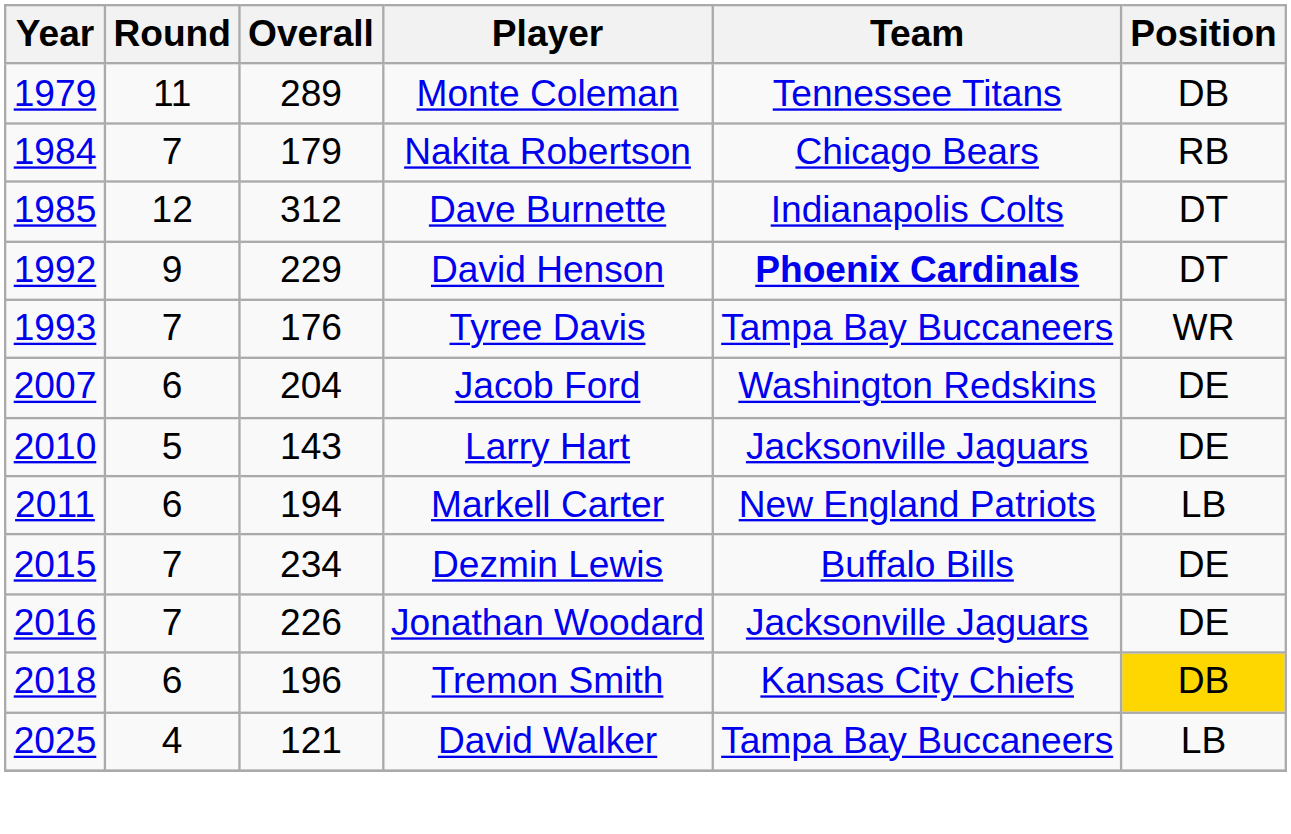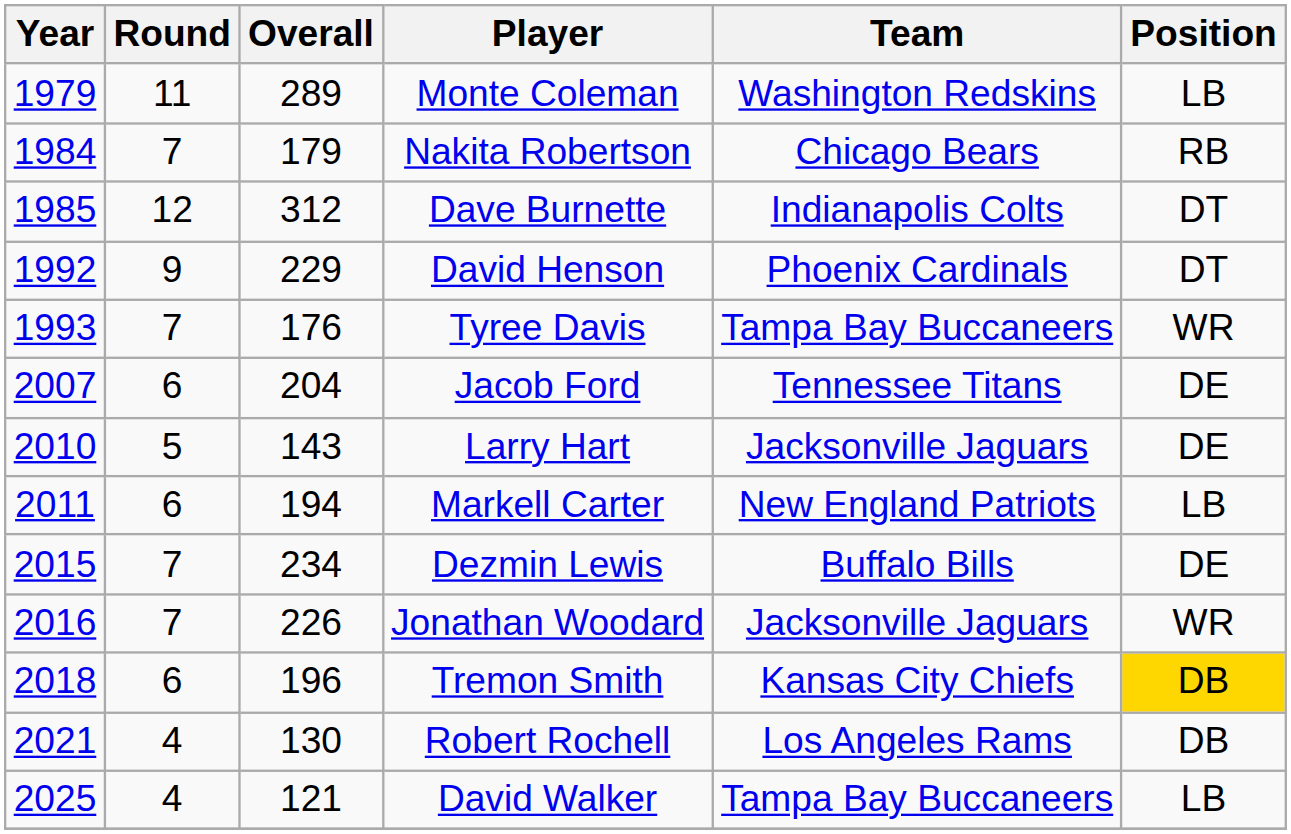 <table class="wikitable sortable" style="text-align: center;">
 <tr>
 <th>Year</th>
 <th>Round</th>
 <th>Overall</th>
 <th>Player</th>
 <th>Team</th>
 <th>Position</th>
 </tr>
 <tr>
 <td><a href='#'>1979</a></td>
 <td>11</td>
 <td>289</td>
 <td><a href='#'>Monte Coleman</a></td>
-<td><a href='#'>Tennessee Titans</a></td>
-<td>DB</td>
+<td><a href='#'>Washington Redskins</a></td>
+<td>LB</td>
 </tr>
 <tr>
 <td><a href='#'>1984</a></td>
 <td>7</td>
 <td>179</td>
 <td><a href='#'>Nakita Robertson</a></td>
 <td><a href='#'>Chicago Bears</a></td>
 <td>RB</td>
 </tr>
 <tr>
 <td><a href='#'>1985</a></td>
 <td>12</td>
 <td>312</td>
 <td><a href='#'>Dave Burnette</a></td>
 <td><a href='#'>Indianapolis Colts</a></td>
 <td>DT</td>
 </tr>
 <tr>
 <td><a href='#'>1992</a></td>
 <td>9</td>
 <td>229</td>
 <td><a href='#'>David Henson</a></td>
-<td><strong><a href='#'>Phoenix Cardinals</a></strong></td>
+<td><a href='#'>Phoenix Cardinals</a></td>
 <td>DT</td>
 </tr>
 <tr>
 <td><a href='#'>1993</a></td>
 <td>7</td>
 <td>176</td>
 <td><a href='#'>Tyree Davis</a></td>
 <td><a href='#'>Tampa Bay Buccaneers</a></td>
 <td>WR</td>
 </tr>
 <tr>
 <td><a href='#'>2007</a></td>
 <td>6</td>
 <td>204</td>
 <td><a href='#'>Jacob Ford</a></td>
-<td><a href='#'>Washington Redskins</a></td>
+<td><a href='#'>Tennessee Titans</a></td>
 <td>DE</td>
 </tr>
 <tr>
 <td><a href='#'>2010</a></td>
 <td>5</td>
 <td>143</td>
 <td><a href='#'>Larry Hart</a></td>
 <td><a href='#'>Jacksonville Jaguars</a></td>
 <td>DE</td>
 </tr>
 <tr>
 <td><a href='#'>2011</a></td>
 <td>6</td>
 <td>194</td>
 <td><a href='#'>Markell Carter</a></td>
 <td><a href='#'>New England Patriots</a></td>
 <td>LB</td>
 </tr>
 <tr>
 <td><a href='#'>2015</a></td>
 <td>7</td>
 <td>234</td>
 <td><a href='#'>Dezmin Lewis</a></td>
 <td><a href='#'>Buffalo Bills</a></td>
 <td>DE</td>
 </tr>
 <tr>
 <td><a href='#'>2016</a></td>
 <td>7</td>
 <td>226</td>
 <td><a href='#'>Jonathan Woodard</a></td>
 <td><a href='#'>Jacksonville Jaguars</a></td>
-<td>DE</td>
+<td>WR</td>
 </tr>
 <tr>
 <td><a href='#'>2018</a></td>
 <td>6</td>
 <td>196</td>
 <td><a href='#'>Tremon Smith</a></td>
 <td><a href='#'>Kansas City Chiefs</a></td>
 <td style="background: gold;">DB</td>
+</tr>
+<tr>
+<td><a href='#'>2021</a></td>
+<td>4</td>
+<td>130</td>
+<td><a href='#'>Robert Rochell</a></td>
+<td><a href='#'>Los Angeles Rams</a></td>
+<td>DB</td>
 </tr>
 <tr>
 <td><a href='#'>2025</a></td>
 <td>4</td>
 <td>121</td>
 <td><a href='#'>David Walker</a></td>
 <td><a href='#'>Tampa Bay Buccaneers</a></td>
 <td>LB</td>
 </tr>
 <tr>
 </tr>
 </table>
